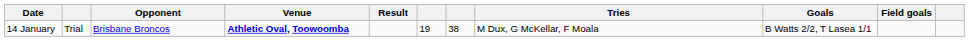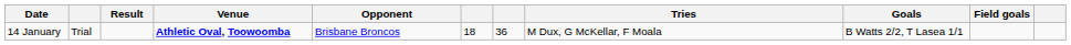 <table class="wikitable"  style="font-size:80%; width:100%;">
 <tr>
 <th width="6%">Date</th>
 <th width="3%"></th>
+<th width="5%">Result</th>
+<th width="15%">Venue</th>
 <th width="14%">Opponent</th>
-<th width="15%">Venue</th>
-<th width="5%">Result</th>
 <th width="3%"></th>
 <th width="3%"></th>
 <th width="30%">Tries</th>
 <th width="12%">Goals</th>
 <th width="6%">Field goals</th>
 <th width="3%"></th>
 </tr>
 <tr>
 <td>14 January</td>
 <td>Trial</td>
+<td></td>
+<td><strong><a href='#'>Athletic Oval</a>, <a href='#'>Toowoomba</a></strong></td>
 <td> <a href='#'>Brisbane Broncos</a></td>
-<td><strong><a href='#'>Athletic Oval</a>, <a href='#'>Toowoomba</a></strong></td>
-<td></td>
-<td>19</td>
-<td>38</td>
+<td>18</td>
+<td>36</td>
 <td>M Dux, G McKellar, F Moala</td>
 <td>B Watts 2/2, T Lasea 1/1</td>
 <td></td>
 <td></td>
 </tr>
 </table>
